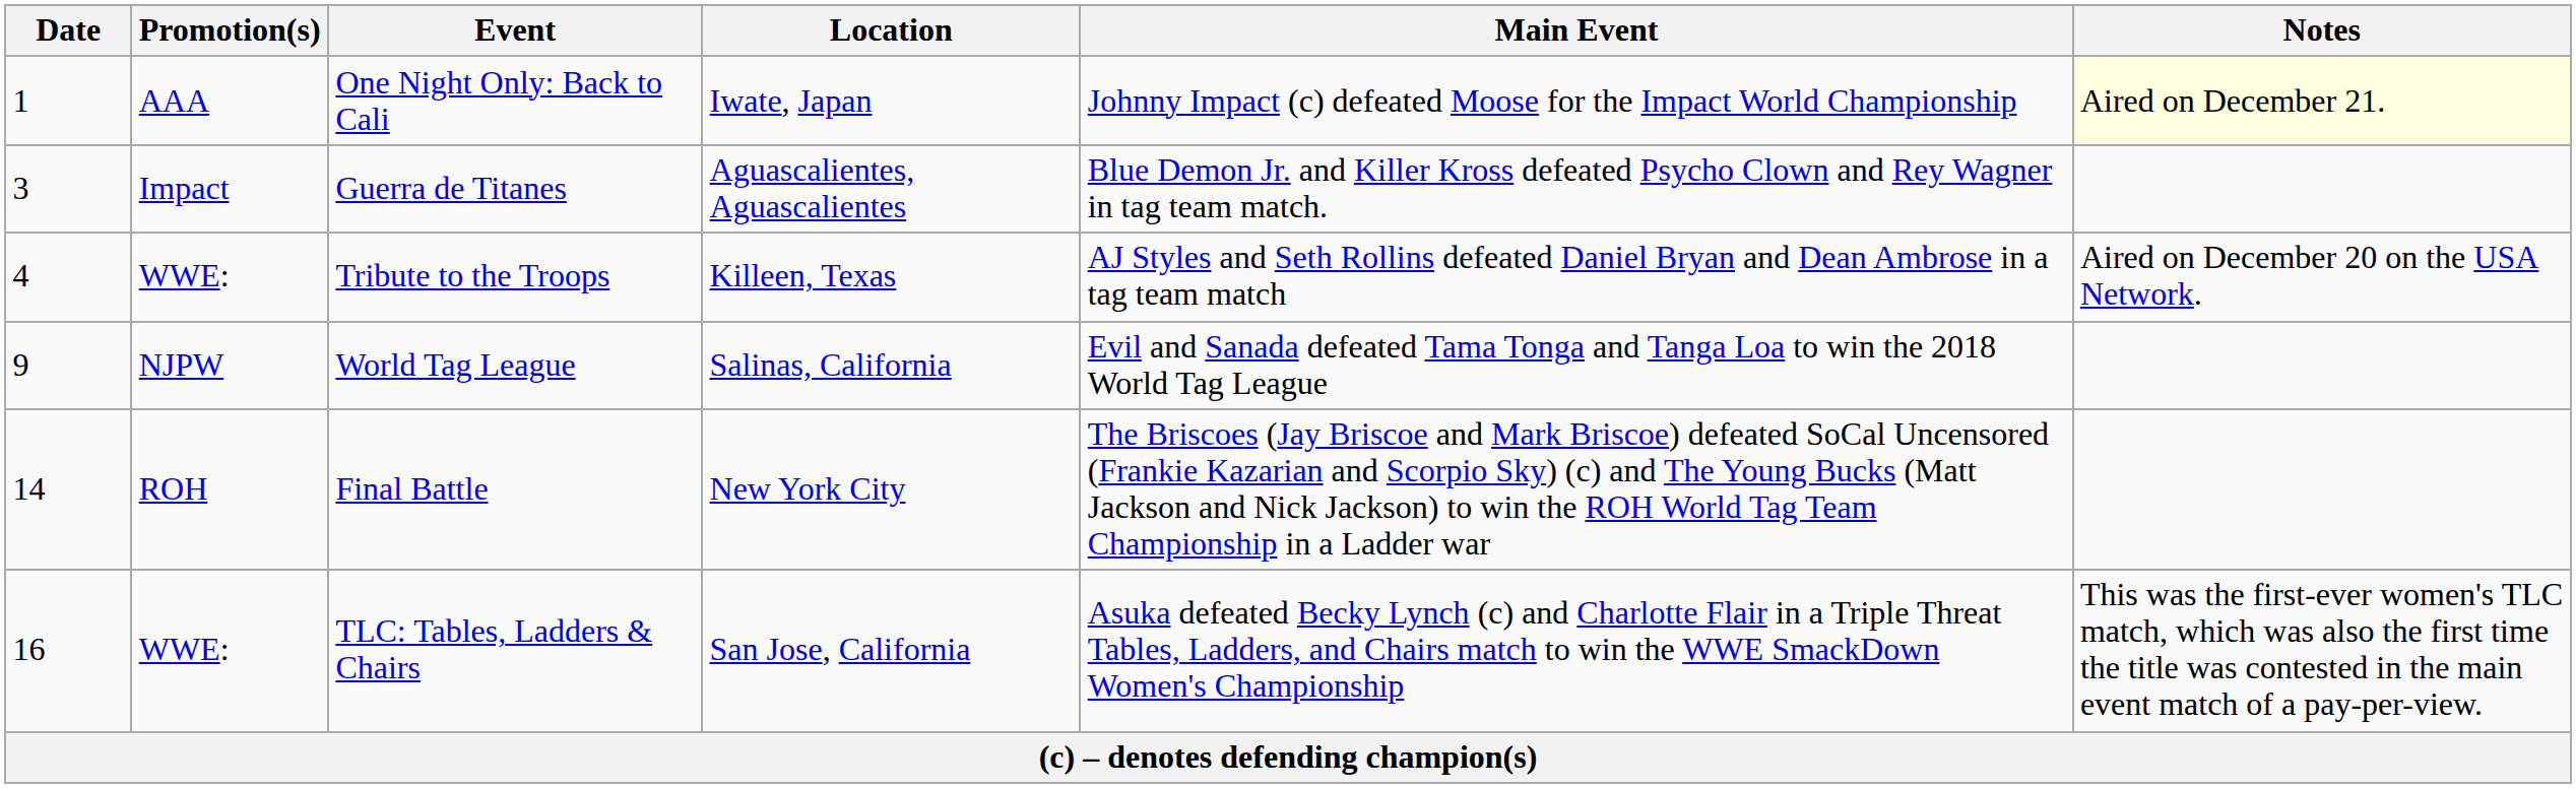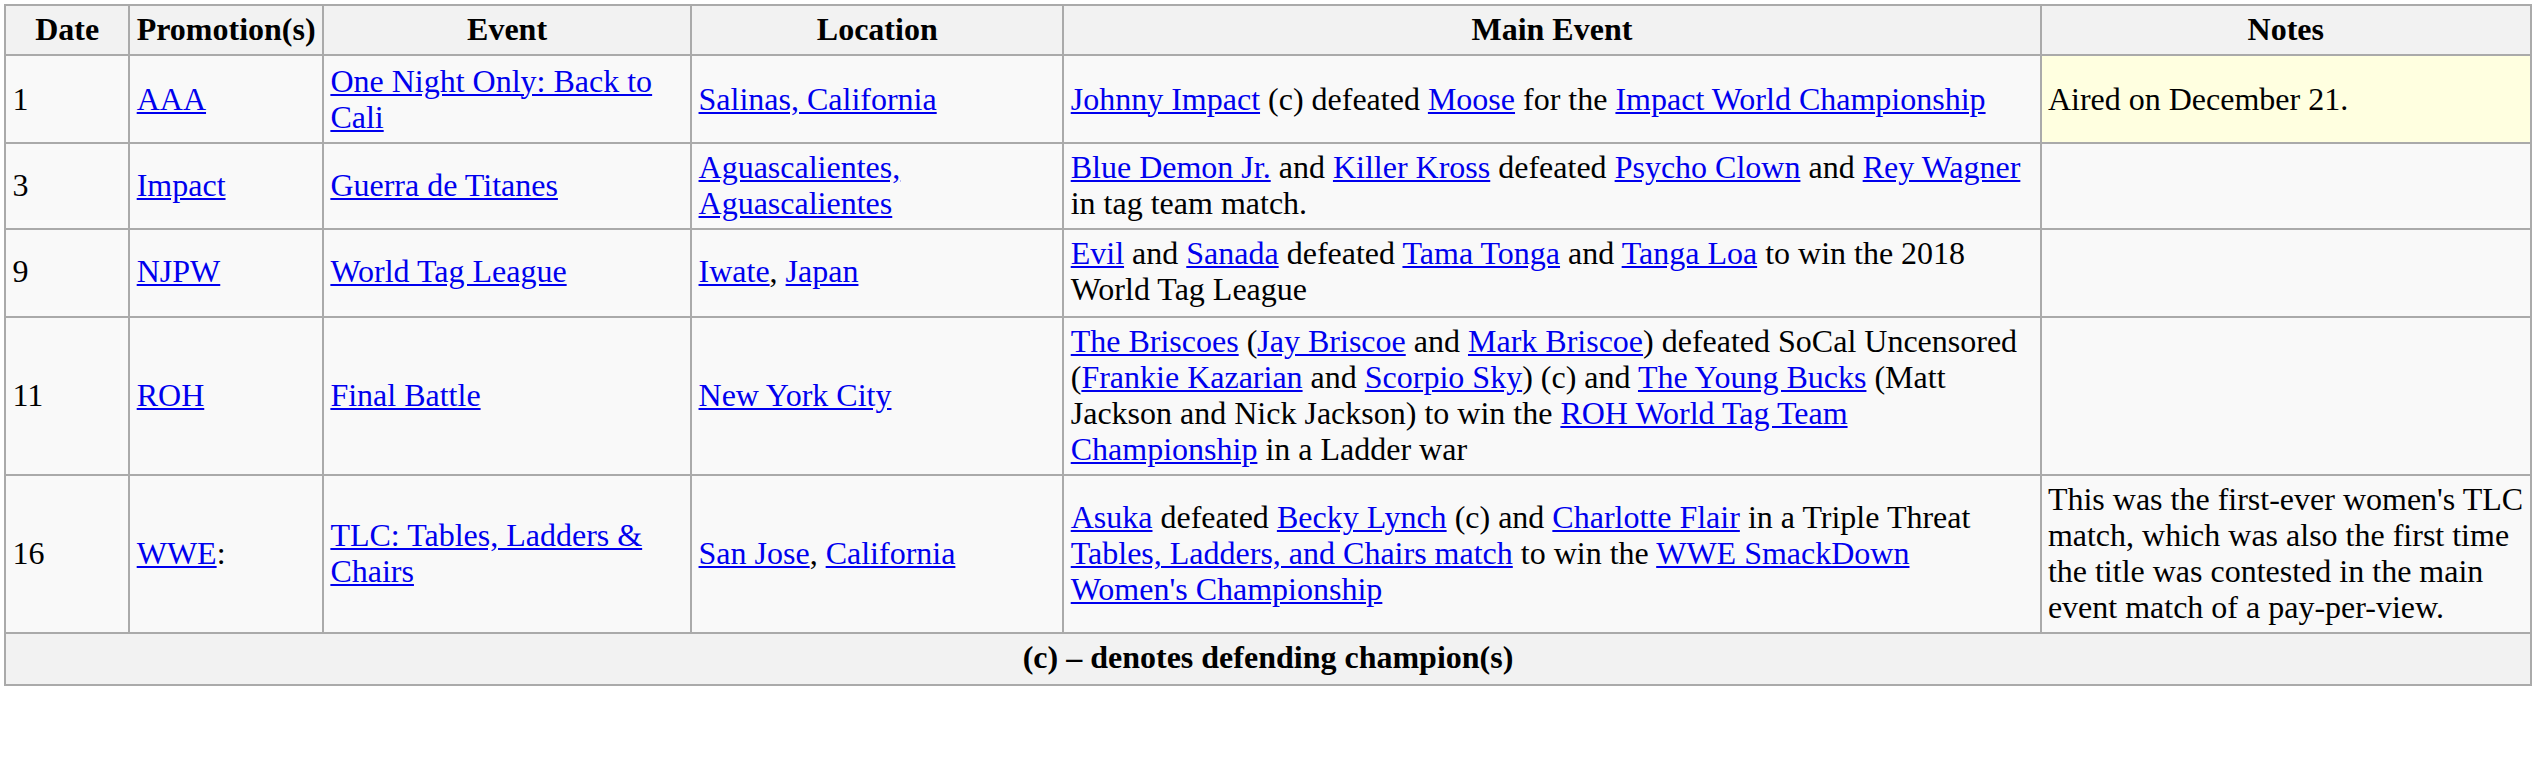 <table class="wikitable" style="width:100%;">
 <tr>
 <th width=5%>Date</th>
 <th width=5%>Promotion(s)</th>
 <th style="width:15%;">Event</th>
 <th style="width:15%;">Location</th>
 <th style="width:40%;">Main Event</th>
 <th style="width:20%;">Notes</th>
 </tr>
 <tr>
 <td>1</td>
 <td><a href='#'>AAA</a></td>
 <td><a href='#'>One Night Only: Back to Cali</a></td>
-<td><a href='#'>Iwate</a>, <a href='#'>Japan</a></td>
+<td><a href='#'>Salinas, California</a></td>
 <td><a href='#'>Johnny Impact</a> (c) defeated <a href='#'>Moose</a> for the <a href='#'>Impact World Championship</a></td>
 <td style="background: lightyellow;">Aired on December 21.</td>
 </tr>
 <tr>
 <td>3</td>
 <td><a href='#'>Impact</a></td>
 <td><a href='#'>Guerra de Titanes</a></td>
 <td><a href='#'>Aguascalientes, Aguascalientes</a></td>
 <td><a href='#'>Blue Demon Jr.</a> and <a href='#'>Killer Kross</a> defeated <a href='#'>Psycho Clown</a> and <a href='#'>Rey Wagner</a> in tag team match.</td>
 <td></td>
 </tr>
 <tr>
-<td>4</td>
-<td><a href='#'>WWE</a>:<br></td>
-<td><a href='#'>Tribute to the Troops</a></td>
-<td><a href='#'>Killeen, Texas</a></td>
-<td><a href='#'>AJ Styles</a> and <a href='#'>Seth Rollins</a> defeated <a href='#'>Daniel Bryan</a> and <a href='#'>Dean Ambrose</a> in a tag team match</td>
-<td>Aired on December 20 on the <a href='#'>USA Network</a>.</td>
-</tr>
-<tr>
 <td>9</td>
 <td><a href='#'>NJPW</a></td>
 <td><a href='#'>World Tag League</a></td>
-<td><a href='#'>Salinas, California</a></td>
+<td><a href='#'>Iwate</a>, <a href='#'>Japan</a></td>
 <td><a href='#'>Evil</a> and <a href='#'>Sanada</a> defeated <a href='#'>Tama Tonga</a> and <a href='#'>Tanga Loa</a> to win the 2018 World Tag League</td>
 <td></td>
 </tr>
 <tr>
-<td>14</td>
+<td>11</td>
 <td><a href='#'>ROH</a></td>
 <td><a href='#'>Final Battle</a></td>
 <td><a href='#'>New York City</a></td>
 <td><a href='#'>The Briscoes</a> (<a href='#'>Jay Briscoe</a> and <a href='#'>Mark Briscoe</a>) defeated SoCal Uncensored (<a href='#'>Frankie Kazarian</a> and <a href='#'>Scorpio Sky</a>) (c) and <a href='#'>The Young Bucks</a> (Matt Jackson and Nick Jackson) to win the <a href='#'>ROH World Tag Team Championship</a> in a Ladder war</td>
 <td></td>
 </tr>
 <tr>
 <td>16</td>
 <td><a href='#'>WWE</a>:<br></td>
 <td><a href='#'>TLC: Tables, Ladders & Chairs</a></td>
 <td><a href='#'>San Jose</a>, <a href='#'>California</a></td>
 <td><a href='#'>Asuka</a> defeated <a href='#'>Becky Lynch</a> (c) and <a href='#'>Charlotte Flair</a> in a Triple Threat <a href='#'>Tables, Ladders, and Chairs match</a> to win the <a href='#'>WWE SmackDown Women's Championship</a></td>
 <td>This was the first-ever women's TLC match, which was also the first time the title was contested in the main event match of a pay-per-view.</td>
 </tr>
 <tr>
 <th colspan="6">(c) – denotes defending champion(s)</th>
 </tr>
 </table>
